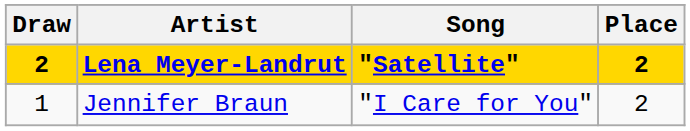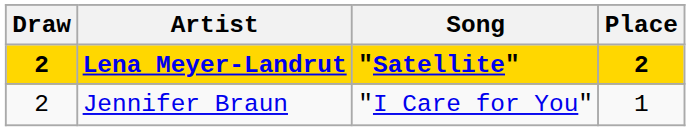 <table class="sortable wikitable" style="margin: 1em auto 1em auto; text-align:center;">
 <tr>
 <th>Draw</th>
 <th>Artist</th>
 <th>Song</th>
 <th>Place</th>
 </tr>
 <tr style="font-weight:bold; background:gold">
 <td>2</td>
 <td align="left"><a href='#'>Lena Meyer-Landrut</a></td>
 <td align="left">"<a href='#'>Satellite</a>"</td>
 <td>2</td>
 </tr>
 <tr>
-<td>1</td>
+<td>2</td>
 <td align="left"><a href='#'>Jennifer Braun</a></td>
 <td align="left">"<a href='#'>I Care for You</a>"</td>
-<td>2</td>
+<td>1</td>
 </tr>
 </table>
